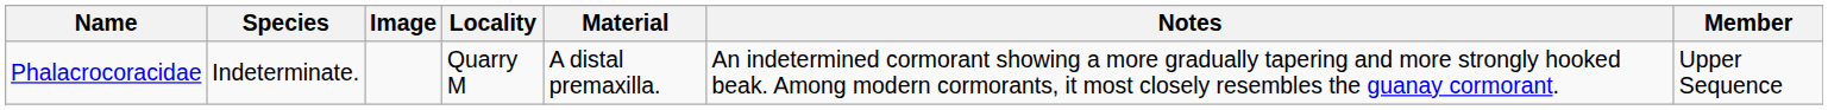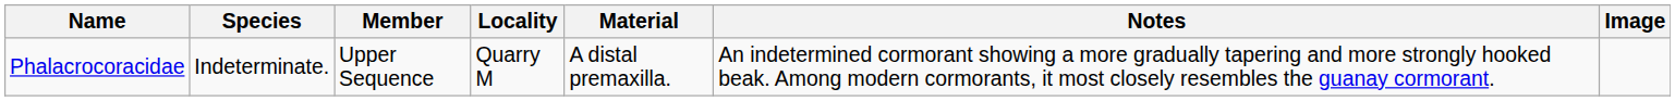 <table class="wikitable" align="center" width="100%">
 <tr>
 <th>Name</th>
 <th>Species</th>
-<th>Image</th>
+<th>Member</th>
 <th>Locality</th>
 <th>Material</th>
 <th>Notes</th>
-<th>Member</th>
+<th>Image</th>
 </tr>
 <tr>
 <td><a href='#'>Phalacrocoracidae</a></td>
 <td>Indeterminate.</td>
-<td></td>
+<td>Upper Sequence</td>
 <td>Quarry M</td>
 <td>A distal premaxilla.</td>
 <td>An indetermined cormorant showing a more gradually tapering and more strongly hooked beak. Among modern cormorants, it most closely resembles the <a href='#'>guanay cormorant</a>.</td>
-<td>Upper Sequence</td>
+<td></td>
 </tr>
 </table>
